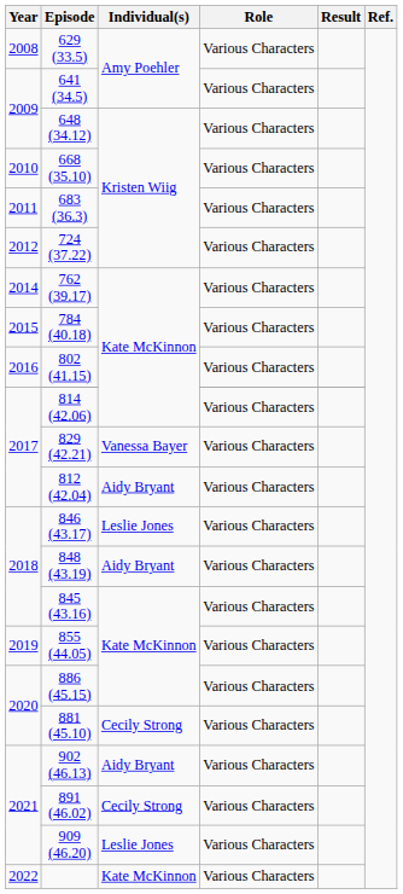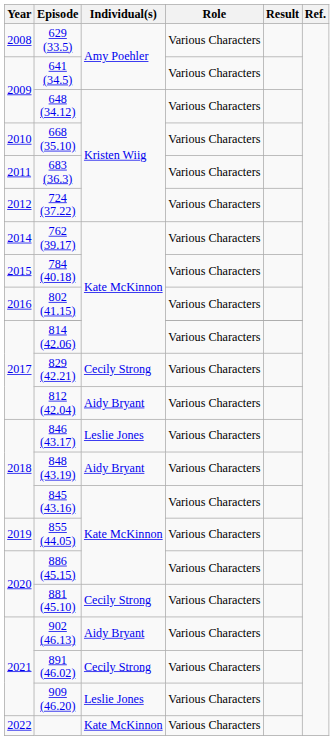 <table class="wikitable">
 <tr>
 <th>Year</th>
 <th>Episode</th>
 <th>Individual(s)</th>
 <th>Role</th>
 <th>Result</th>
 <th>Ref.</th>
 </tr>
 <tr>
 <td><a href='#'>2008</a></td>
 <td align="center"><a href='#'>629 <br> (33.5)</a></td>
 <td rowspan="2"><a href='#'>Amy Poehler</a></td>
 <td>Various Characters</td>
 <td></td>
 <td rowspan="23" align="center"></td>
 </tr>
 <tr>
 <td rowspan=2><a href='#'>2009</a></td>
 <td align="center"><a href='#'>641 <br> (34.5)</a></td>
 <td>Various Characters</td>
 <td></td>
 </tr>
 <tr>
 <td align="center"><a href='#'>648 <br> (34.12)</a></td>
 <td rowspan="4"><a href='#'>Kristen Wiig</a></td>
 <td>Various Characters</td>
 <td></td>
 </tr>
 <tr>
 <td><a href='#'>2010</a></td>
 <td align="center"><a href='#'>668 <br> (35.10)</a></td>
 <td>Various Characters</td>
 <td></td>
 </tr>
 <tr>
 <td><a href='#'>2011</a></td>
 <td align="center"><a href='#'>683 <br> (36.3)</a></td>
 <td>Various Characters</td>
 <td></td>
 </tr>
 <tr>
 <td><a href='#'>2012</a></td>
 <td align="center"><a href='#'>724 <br> (37.22)</a></td>
 <td>Various Characters</td>
 <td></td>
 </tr>
 <tr>
 <td><a href='#'>2014</a></td>
 <td align="center"><a href='#'>762 <br> (39.17)</a></td>
 <td rowspan="5"><a href='#'>Kate McKinnon</a></td>
 <td>Various Characters</td>
 <td></td>
 </tr>
 <tr>
 <td><a href='#'>2015</a></td>
 <td align="center"><a href='#'>784 <br> (40.18)</a></td>
 <td>Various Characters</td>
 <td></td>
 </tr>
 <tr>
 <td><a href='#'>2016</a></td>
 <td align="center"><a href='#'>802 <br> (41.15)</a></td>
 <td>Various Characters</td>
 <td></td>
 </tr>
 <tr>
 <td rowspan="4"><a href='#'>2017</a></td>
 </tr>
 <tr>
 <td align="center"><a href='#'>814 <br> (42.06)</a></td>
 <td>Various Characters</td>
 <td></td>
 </tr>
 <tr>
 <td align="center"><a href='#'>829 <br> (42.21)</a></td>
-<td><a href='#'>Vanessa Bayer</a></td>
+<td><a href='#'>Cecily Strong</a></td>
 <td>Various Characters</td>
 <td></td>
 </tr>
 <tr>
 <td align="center"><a href='#'>812 <br> (42.04)</a></td>
 <td><a href='#'>Aidy Bryant</a></td>
 <td>Various Characters</td>
 <td></td>
 </tr>
 <tr>
 <td rowspan="3"><a href='#'>2018</a></td>
 <td align="center"><a href='#'>846 <br> (43.17)</a></td>
 <td><a href='#'>Leslie Jones</a></td>
 <td>Various Characters</td>
 <td></td>
 </tr>
 <tr>
 <td align="center"><a href='#'>848 <br> (43.19)</a></td>
 <td><a href='#'>Aidy Bryant</a></td>
 <td>Various Characters</td>
 <td></td>
 </tr>
 <tr>
 <td align="center"><a href='#'>845 <br> (43.16)</a></td>
 <td rowspan="3"><a href='#'>Kate McKinnon</a></td>
 <td>Various Characters</td>
 <td></td>
 </tr>
 <tr>
 <td><a href='#'>2019</a></td>
 <td align="center"><a href='#'>855 <br> (44.05)</a></td>
 <td>Various Characters</td>
 <td></td>
 </tr>
 <tr>
 <td rowspan="2"><a href='#'>2020</a></td>
 <td align="center"><a href='#'>886 <br> (45.15)</a></td>
 <td>Various Characters</td>
 <td></td>
 </tr>
 <tr>
 <td align="center"><a href='#'>881 <br> (45.10)</a></td>
 <td><a href='#'>Cecily Strong</a></td>
 <td>Various Characters</td>
 <td></td>
 </tr>
 <tr>
 <td rowspan="3"><a href='#'>2021</a></td>
 <td align="center"><a href='#'>902 <br> (46.13)</a></td>
 <td><a href='#'>Aidy Bryant</a></td>
 <td>Various Characters</td>
 <td></td>
 </tr>
 <tr>
 <td align="center"><a href='#'>891 <br> (46.02)</a></td>
 <td><a href='#'>Cecily Strong</a></td>
 <td>Various Characters</td>
 <td></td>
 </tr>
 <tr>
 <td align="center"><a href='#'>909 <br> (46.20)</a></td>
 <td><a href='#'>Leslie Jones</a></td>
 <td>Various Characters</td>
 <td></td>
 </tr>
 <tr>
 <td><a href='#'>2022</a></td>
 <td></td>
 <td><a href='#'>Kate McKinnon</a></td>
 <td>Various Characters</td>
 <td></td>
 </tr>
 </table>
